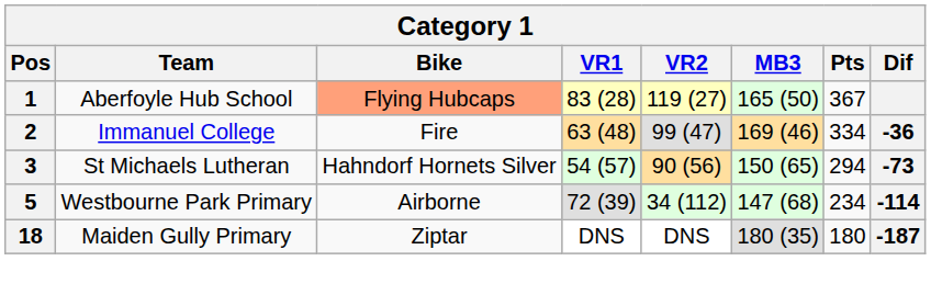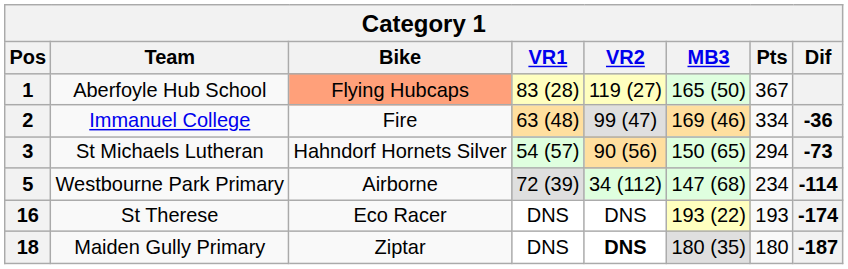 <table class="wikitable collapsible collapsed" style="font-size: 85%; text-align:center">
 <tr>
 <th colspan="8" width="500"><big>Category 1</big></th>
 </tr>
 <tr>
 <th valign="middle">Pos</th>
 <th valign="middle">Team</th>
 <th valign="middle">Bike</th>
 <th><a href='#'>VR1</a><br></th>
 <th><a href='#'>VR2</a><br></th>
 <th><a href='#'>MB3</a><br></th>
 <th valign="middle">Pts</th>
 <th valign="middle">Dif</th>
 </tr>
 <tr>
 <th>1</th>
 <td> Aberfoyle Hub School</td>
 <td style="background: lightsalmon;">Flying Hubcaps</td>
 <td bgcolor="#FFFFBF">83 (28)</td>
 <td bgcolor="#FFFFBF">119 (27)</td>
 <td bgcolor="#dfffdf">165 (50)</td>
 <td>367</td>
 <th></th>
 </tr>
 <tr>
 <th>2</th>
 <td> <a href='#'>Immanuel College</a></td>
 <td>Fire</td>
 <td bgcolor="#ffdf9f">63 (48)</td>
 <td bgcolor="#dfdfdf">99 (47)</td>
 <td bgcolor="#ffdf9f">169 (46)</td>
 <td>334</td>
 <th>-36</th>
 </tr>
 <tr>
 <th>3</th>
 <td> St Michaels Lutheran</td>
 <td>Hahndorf Hornets Silver</td>
 <td bgcolor="#dfffdf">54 (57)</td>
 <td bgcolor="#ffdf9f">90 (56)</td>
 <td bgcolor="#dfffdf">150 (65)</td>
 <td>294</td>
 <th>-73</th>
 </tr>
 <tr>
 <th>5</th>
 <td> Westbourne Park Primary</td>
 <td>Airborne</td>
 <td bgcolor="#dfdfdf">72 (39)</td>
 <td bgcolor="#dfffdf">34 (112)</td>
 <td bgcolor="#dfffdf">147 (68)</td>
 <td>234</td>
 <th>-114</th>
 </tr>
 <tr>
+<th>16</th>
+<td> St Therese</td>
+<td>Eco Racer</td>
+<td bgcolor="#ffffff">DNS</td>
+<td bgcolor="#ffffff">DNS</td>
+<td bgcolor="#FFFFBF">193 (22)</td>
+<td>193</td>
+<th>-174</th>
+</tr>
+<tr>
 <th>18</th>
 <td> Maiden Gully Primary</td>
 <td>Ziptar</td>
 <td bgcolor="#ffffff">DNS</td>
-<td bgcolor="#ffffff">DNS</td>
+<td bgcolor="#ffffff"><strong>DNS</strong></td>
 <td bgcolor="#dfdfdf">180 (35)</td>
 <td>180</td>
 <th>-187</th>
 </tr>
 </table>
